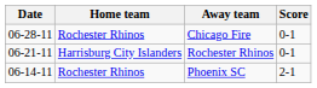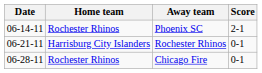 <table class="wikitable">
 <tr>
 <th>Date</th>
 <th>Home team</th>
 <th>Away team</th>
 <th>Score</th>
 </tr>
 <tr>
-<td>06-28-11</td>
+<td>06-14-11</td>
 <td><a href='#'>Rochester Rhinos</a></td>
-<td><a href='#'>Chicago Fire</a></td>
-<td>0-1</td>
+<td><a href='#'>Phoenix SC</a></td>
+<td>2-1</td>
 </tr>
 <tr>
 <td>06-21-11</td>
 <td><a href='#'>Harrisburg City Islanders</a></td>
 <td><a href='#'>Rochester Rhinos</a></td>
 <td>0-1</td>
 </tr>
 <tr>
-<td>06-14-11</td>
+<td>06-28-11</td>
 <td><a href='#'>Rochester Rhinos</a></td>
-<td><a href='#'>Phoenix SC</a></td>
-<td>2-1</td>
+<td><a href='#'>Chicago Fire</a></td>
+<td>0-1</td>
 </tr>
 </table>
